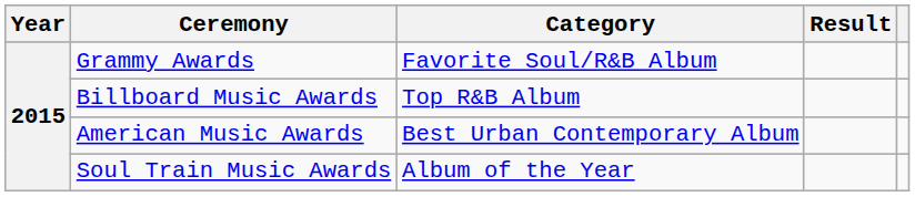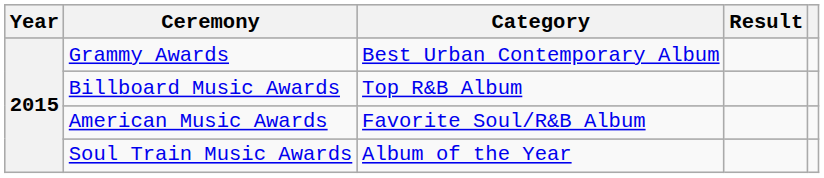 <table class="wikitable sortable plainrowheaders" style="border:none; margin:0;">
 <tr>
 <th scope="col">Year</th>
 <th scope="col">Ceremony</th>
 <th scope="col">Category</th>
 <th scope="col">Result</th>
 <th scope="col" class="unsortable"></th>
 </tr>
 <tr>
 <th scope="row" rowspan="4">2015</th>
 <td><a href='#'>Grammy Awards</a></td>
-<td><a href='#'>Favorite Soul/R&B Album</a></td>
+<td><a href='#'>Best Urban Contemporary Album</a></td>
 <td></td>
 <td style="text-align:center;"></td>
 </tr>
 <tr>
 <td><a href='#'>Billboard Music Awards</a></td>
 <td><a href='#'>Top R&B Album</a></td>
 <td></td>
 <td style="text-align:center;"></td>
 </tr>
 <tr>
 <td><a href='#'>American Music Awards</a></td>
-<td><a href='#'>Best Urban Contemporary Album</a></td>
+<td><a href='#'>Favorite Soul/R&B Album</a></td>
 <td></td>
 <td style="text-align:center;"></td>
 </tr>
 <tr>
 <td><a href='#'>Soul Train Music Awards</a></td>
 <td><a href='#'>Album of the Year</a></td>
 <td></td>
 <td style="text-align:center;"></td>
 </tr>
 </table>
